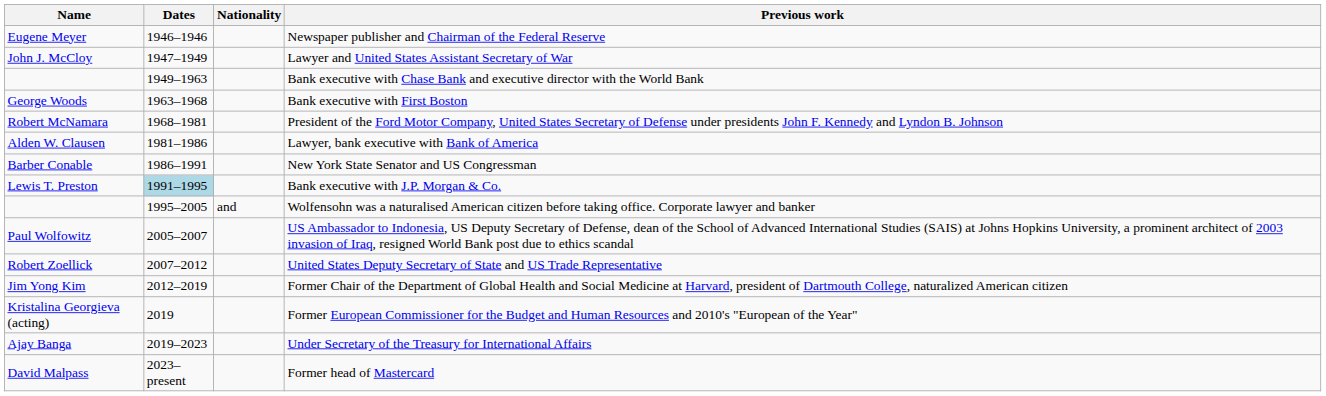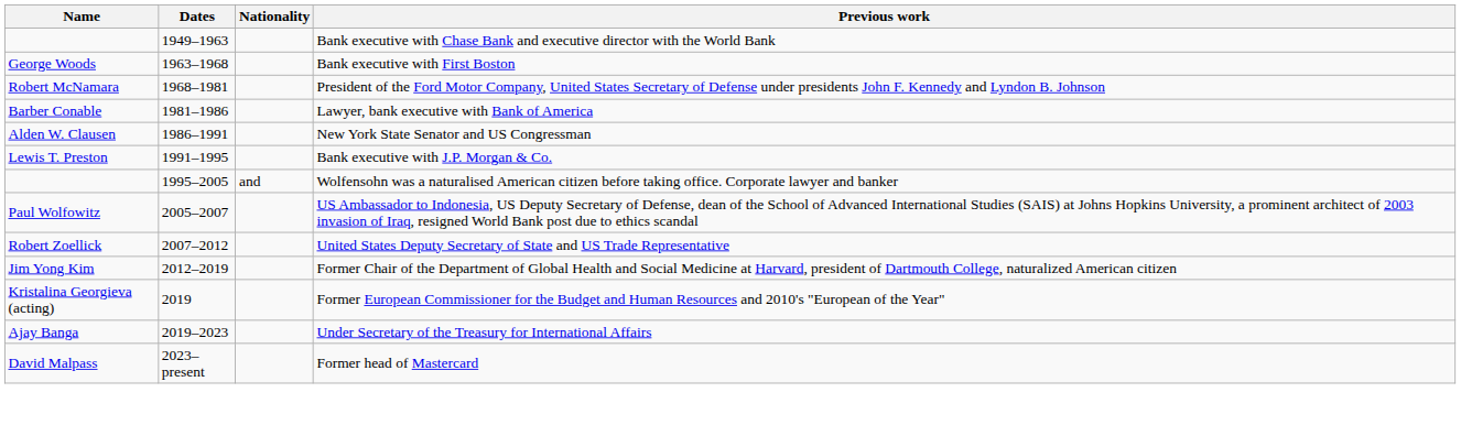 <table class="wikitable">
 <tr>
 <th>Name</th>
 <th>Dates</th>
 <th>Nationality</th>
 <th>Previous work</th>
-</tr>
-<tr>
-<td><a href='#'>Eugene Meyer</a></td>
-<td>1946–1946</td>
-<td></td>
-<td>Newspaper publisher and <a href='#'>Chairman of the Federal Reserve</a></td>
-</tr>
-<tr>
-<td><a href='#'>John J. McCloy</a></td>
-<td>1947–1949</td>
-<td></td>
-<td>Lawyer and <a href='#'>United States Assistant Secretary of War</a></td>
 </tr>
 <tr>
 <td></td>
 <td>1949–1963</td>
 <td></td>
 <td>Bank executive with <a href='#'>Chase Bank</a> and executive director with the World Bank</td>
 </tr>
 <tr>
 <td><a href='#'>George Woods</a></td>
 <td>1963–1968</td>
 <td></td>
 <td>Bank executive with <a href='#'>First Boston</a></td>
 </tr>
 <tr>
 <td><a href='#'>Robert McNamara</a></td>
 <td>1968–1981</td>
 <td></td>
 <td>President of the <a href='#'>Ford Motor Company</a>, <a href='#'>United States Secretary of Defense</a> under presidents <a href='#'>John F. Kennedy</a> and <a href='#'>Lyndon B. Johnson</a></td>
 </tr>
 <tr>
-<td><a href='#'>Alden W. Clausen</a></td>
+<td><a href='#'>Barber Conable</a></td>
 <td>1981–1986</td>
 <td></td>
 <td>Lawyer, bank executive with <a href='#'>Bank of America</a></td>
 </tr>
 <tr>
-<td><a href='#'>Barber Conable</a></td>
+<td><a href='#'>Alden W. Clausen</a></td>
 <td>1986–1991</td>
 <td></td>
 <td>New York State Senator and US Congressman</td>
 </tr>
 <tr>
 <td><a href='#'>Lewis T. Preston</a></td>
-<td style="background: lightblue;">1991–1995</td>
+<td>1991–1995</td>
 <td></td>
 <td>Bank executive with <a href='#'>J.P. Morgan & Co.</a></td>
 </tr>
 <tr>
 <td></td>
 <td>1995–2005</td>
 <td> and </td>
 <td>Wolfensohn was a naturalised American citizen before taking office. Corporate lawyer and banker</td>
 </tr>
 <tr>
 <td><a href='#'>Paul Wolfowitz</a></td>
 <td>2005–2007</td>
 <td></td>
 <td><a href='#'>US Ambassador to Indonesia</a>, US Deputy Secretary of Defense, dean of the School of Advanced International Studies (SAIS) at Johns Hopkins University, a prominent architect of <a href='#'>2003 invasion of Iraq</a>, resigned World Bank post due to ethics scandal</td>
 </tr>
 <tr>
 <td><a href='#'>Robert Zoellick</a></td>
 <td>2007–2012</td>
 <td></td>
 <td><a href='#'>United States Deputy Secretary of State</a> and <a href='#'>US Trade Representative</a></td>
 </tr>
 <tr>
 <td><a href='#'>Jim Yong Kim</a></td>
 <td>2012–2019</td>
 <td></td>
 <td>Former Chair of the Department of Global Health and Social Medicine at <a href='#'>Harvard</a>, president of <a href='#'>Dartmouth College</a>, naturalized American citizen</td>
 </tr>
 <tr>
 <td><a href='#'>Kristalina Georgieva</a> (acting)</td>
 <td>2019</td>
 <td></td>
 <td>Former <a href='#'>European Commissioner for the Budget and Human Resources</a> and 2010's "European of the Year"</td>
 </tr>
 <tr>
 <td><a href='#'>Ajay Banga</a></td>
 <td>2019–2023</td>
 <td></td>
 <td><a href='#'>Under Secretary of the Treasury for International Affairs</a></td>
 </tr>
 <tr>
 <td><a href='#'>David Malpass</a></td>
 <td>2023–present</td>
 <td></td>
 <td>Former head of <a href='#'>Mastercard</a></td>
 </tr>
 </table>
